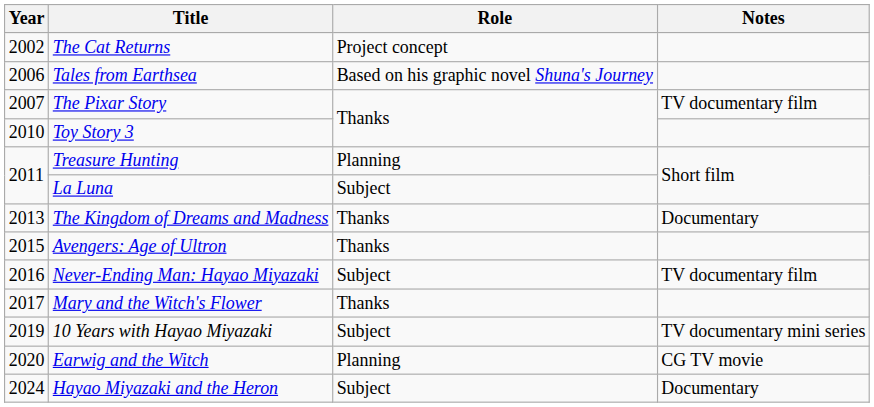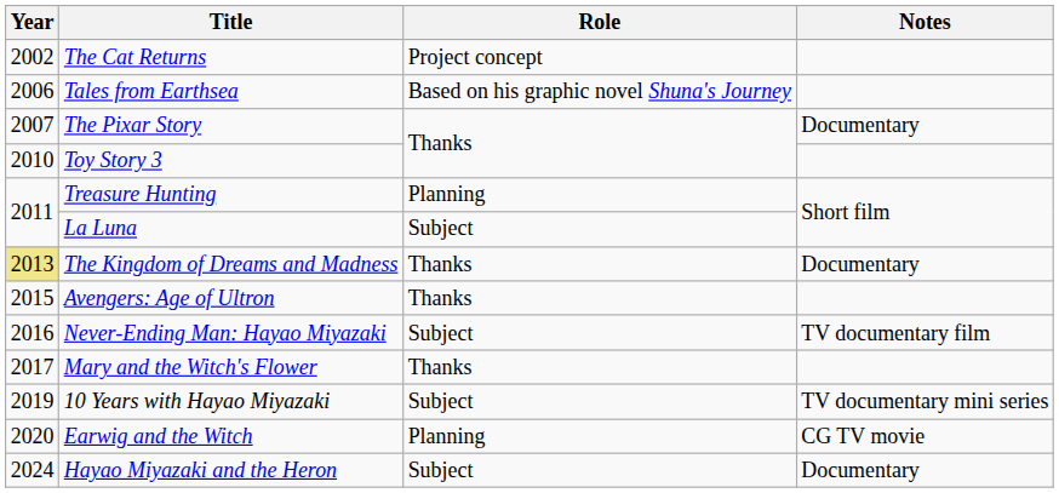 <table class="wikitable sortable">
 <tr>
 <th>Year</th>
 <th>Title</th>
 <th>Role</th>
 <th class=unsortable>Notes</th>
 </tr>
 <tr>
 <td>2002</td>
 <td><em><a href='#'>The Cat Returns</a></em></td>
 <td>Project concept</td>
 <td></td>
 </tr>
 <tr>
 <td>2006</td>
 <td><em><a href='#'>Tales from Earthsea</a></em></td>
 <td>Based on his graphic novel <em><a href='#'>Shuna's Journey</a></em></td>
 <td></td>
 </tr>
 <tr>
 <td>2007</td>
 <td><em><a href='#'>The Pixar Story</a></em></td>
 <td rowspan="2">Thanks</td>
-<td>TV documentary film</td>
+<td>Documentary</td>
 </tr>
 <tr>
 <td>2010</td>
 <td><em><a href='#'>Toy Story 3</a></em></td>
 <td></td>
 </tr>
 <tr>
 <td rowspan=2>2011</td>
 <td><em><a href='#'>Treasure Hunting</a></em></td>
 <td>Planning</td>
 <td rowspan="2">Short film</td>
 </tr>
 <tr>
 <td><em><a href='#'>La Luna</a></em></td>
 <td>Subject</td>
 </tr>
 <tr>
-<td>2013</td>
+<td style="background: khaki;">2013</td>
 <td><em><a href='#'>The Kingdom of Dreams and Madness</a></em></td>
 <td>Thanks</td>
 <td>Documentary</td>
 </tr>
 <tr>
 <td>2015</td>
 <td><em><a href='#'>Avengers: Age of Ultron</a></em></td>
 <td>Thanks</td>
 <td></td>
 </tr>
 <tr>
 <td>2016</td>
 <td><em><a href='#'>Never-Ending Man: Hayao Miyazaki</a></em></td>
 <td>Subject</td>
 <td>TV documentary film</td>
 </tr>
 <tr>
 <td>2017</td>
 <td><em><a href='#'>Mary and the Witch's Flower</a></em></td>
 <td>Thanks</td>
 <td></td>
 </tr>
 <tr>
 <td>2019</td>
 <td><em>10 Years with Hayao Miyazaki</em></td>
 <td>Subject</td>
 <td>TV documentary mini series</td>
 </tr>
 <tr>
 <td>2020</td>
 <td><em><a href='#'>Earwig and the Witch</a></em></td>
 <td>Planning</td>
 <td>CG TV movie</td>
 </tr>
 <tr>
 <td>2024</td>
 <td><em><a href='#'>Hayao Miyazaki and the Heron</a></em></td>
 <td>Subject</td>
 <td>Documentary</td>
 </tr>
 </table>
